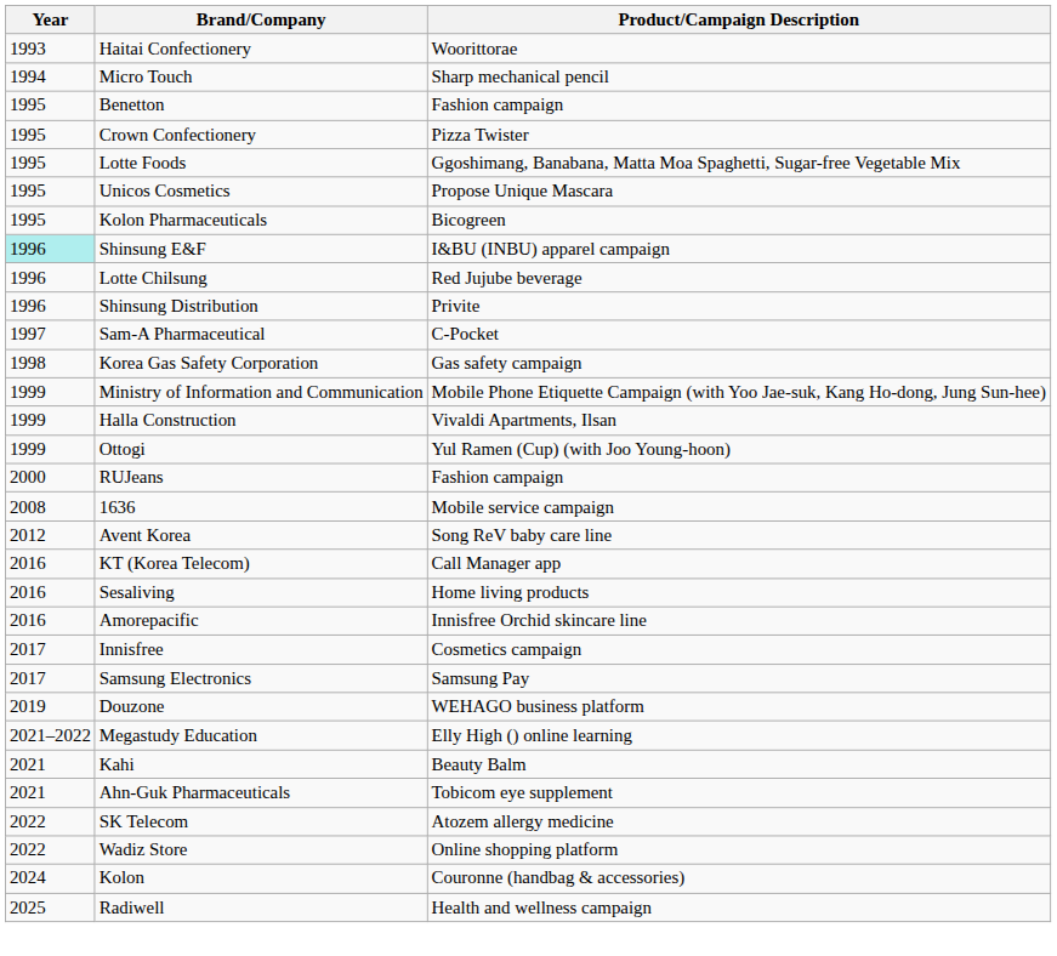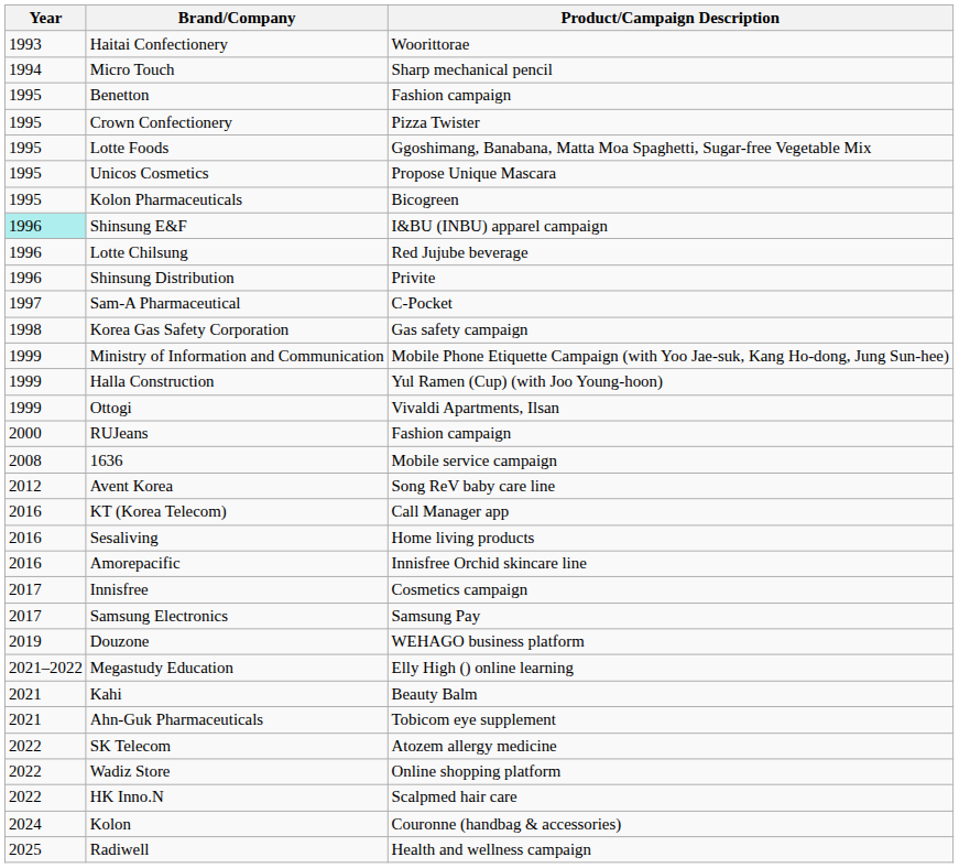 <table class="wikitable">
 <tr>
 <th>Year</th>
 <th>Brand/Company</th>
 <th>Product/Campaign Description</th>
 </tr>
 <tr>
 <td>1993</td>
 <td>Haitai Confectionery</td>
 <td>Woorittorae</td>
 </tr>
 <tr>
 <td>1994</td>
 <td>Micro Touch</td>
 <td>Sharp mechanical pencil</td>
 </tr>
 <tr>
 <td>1995</td>
 <td>Benetton</td>
 <td>Fashion campaign</td>
 </tr>
 <tr>
 <td>1995</td>
 <td>Crown Confectionery</td>
 <td>Pizza Twister</td>
 </tr>
 <tr>
 <td>1995</td>
 <td>Lotte Foods</td>
 <td>Ggoshimang, Banabana, Matta Moa Spaghetti, Sugar-free Vegetable Mix</td>
 </tr>
 <tr>
 <td>1995</td>
 <td>Unicos Cosmetics</td>
 <td>Propose Unique Mascara</td>
 </tr>
 <tr>
 <td>1995</td>
 <td>Kolon Pharmaceuticals</td>
 <td>Bicogreen</td>
 </tr>
 <tr>
 <td style="background: paleturquoise;">1996</td>
 <td>Shinsung E&F</td>
 <td>I&BU (INBU) apparel campaign</td>
 </tr>
 <tr>
 <td>1996</td>
 <td>Lotte Chilsung</td>
 <td>Red Jujube beverage</td>
 </tr>
 <tr>
 <td>1996</td>
 <td>Shinsung Distribution</td>
 <td>Privite</td>
 </tr>
 <tr>
 <td>1997</td>
 <td>Sam-A Pharmaceutical</td>
 <td>C-Pocket</td>
 </tr>
 <tr>
 <td>1998</td>
 <td>Korea Gas Safety Corporation</td>
 <td>Gas safety campaign</td>
 </tr>
 <tr>
 <td>1999</td>
 <td>Ministry of Information and Communication</td>
 <td>Mobile Phone Etiquette Campaign (with Yoo Jae-suk, Kang Ho-dong, Jung Sun-hee)</td>
 </tr>
 <tr>
 <td>1999</td>
 <td>Halla Construction</td>
-<td>Vivaldi Apartments, Ilsan</td>
+<td>Yul Ramen (Cup) (with Joo Young-hoon)</td>
 </tr>
 <tr>
 <td>1999</td>
 <td>Ottogi</td>
-<td>Yul Ramen (Cup) (with Joo Young-hoon)</td>
+<td>Vivaldi Apartments, Ilsan</td>
 </tr>
 <tr>
 <td>2000</td>
 <td>RUJeans</td>
 <td>Fashion campaign</td>
 </tr>
 <tr>
 <td>2008</td>
 <td>1636</td>
 <td>Mobile service campaign</td>
 </tr>
 <tr>
 <td>2012</td>
 <td>Avent Korea</td>
 <td>Song ReV baby care line</td>
 </tr>
 <tr>
 <td>2016</td>
 <td>KT (Korea Telecom)</td>
 <td>Call Manager app</td>
 </tr>
 <tr>
 <td>2016</td>
 <td>Sesaliving</td>
 <td>Home living products</td>
 </tr>
 <tr>
 <td>2016</td>
 <td>Amorepacific</td>
 <td>Innisfree Orchid skincare line</td>
 </tr>
 <tr>
 <td>2017</td>
 <td>Innisfree</td>
 <td>Cosmetics campaign</td>
 </tr>
 <tr>
 <td>2017</td>
 <td>Samsung Electronics</td>
 <td>Samsung Pay</td>
 </tr>
 <tr>
 <td>2019</td>
 <td>Douzone</td>
 <td>WEHAGO business platform</td>
 </tr>
 <tr>
 <td>2021–2022</td>
 <td>Megastudy Education</td>
 <td>Elly High () online learning</td>
 </tr>
 <tr>
 <td>2021</td>
 <td>Kahi</td>
 <td>Beauty Balm</td>
 </tr>
 <tr>
 <td>2021</td>
 <td>Ahn-Guk Pharmaceuticals</td>
 <td>Tobicom eye supplement</td>
 </tr>
 <tr>
 <td>2022</td>
 <td>SK Telecom</td>
 <td>Atozem allergy medicine</td>
 </tr>
 <tr>
 <td>2022</td>
 <td>Wadiz Store</td>
 <td>Online shopping platform</td>
 </tr>
 <tr>
+<td>2022</td>
+<td>HK Inno.N</td>
+<td>Scalpmed hair care</td>
+</tr>
+<tr>
 <td>2024</td>
 <td>Kolon</td>
 <td>Couronne (handbag & accessories)</td>
 </tr>
 <tr>
 <td>2025</td>
 <td>Radiwell</td>
 <td>Health and wellness campaign</td>
 </tr>
 </table>
